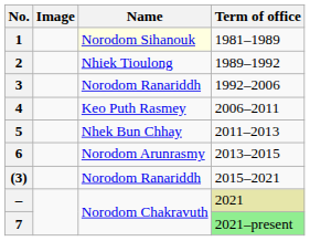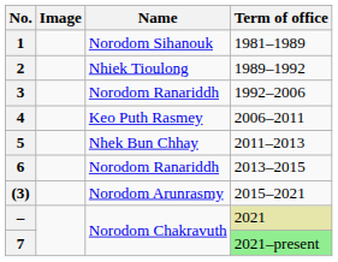 <table class="sortable wikitable">
 <tr>
 <th>No.</th>
 <th>Image</th>
 <th>Name<br></th>
 <th>Term of office</th>
 </tr>
 <tr>
 <th>1</th>
 <td></td>
-<td style="background: lightyellow;"><a href='#'>Norodom Sihanouk</a><br></td>
+<td><a href='#'>Norodom Sihanouk</a><br></td>
 <td>1981–1989</td>
 </tr>
 <tr>
 <th>2</th>
 <td></td>
 <td><a href='#'>Nhiek Tioulong</a><br></td>
 <td>1989–1992</td>
 </tr>
 <tr>
 <th>3</th>
 <td></td>
 <td><a href='#'>Norodom Ranariddh</a><br></td>
 <td>1992–2006</td>
 </tr>
 <tr>
 <th>4</th>
 <td></td>
 <td><a href='#'>Keo Puth Rasmey</a><br></td>
 <td>2006–2011</td>
 </tr>
 <tr>
 <th>5</th>
 <td></td>
 <td><a href='#'>Nhek Bun Chhay</a><br></td>
 <td>2011–2013</td>
 </tr>
 <tr>
 <th>6</th>
 <td></td>
-<td><a href='#'>Norodom Arunrasmy</a><br></td>
+<td><a href='#'>Norodom Ranariddh</a><br></td>
 <td>2013–2015</td>
 </tr>
 <tr>
 <th>(3)</th>
 <td></td>
-<td><a href='#'>Norodom Ranariddh</a><br></td>
+<td><a href='#'>Norodom Arunrasmy</a><br></td>
 <td>2015–2021</td>
 </tr>
 <tr>
 <th>–</th>
 <td rowspan="2"></td>
 <td rowspan="2"><a href='#'>Norodom Chakravuth</a><br></td>
 <td style="background:#E6E6AA;">2021</td>
 </tr>
 <tr>
 <th>7</th>
 <td style="background: lightgreen;">2021–present</td>
 </tr>
 </table>
